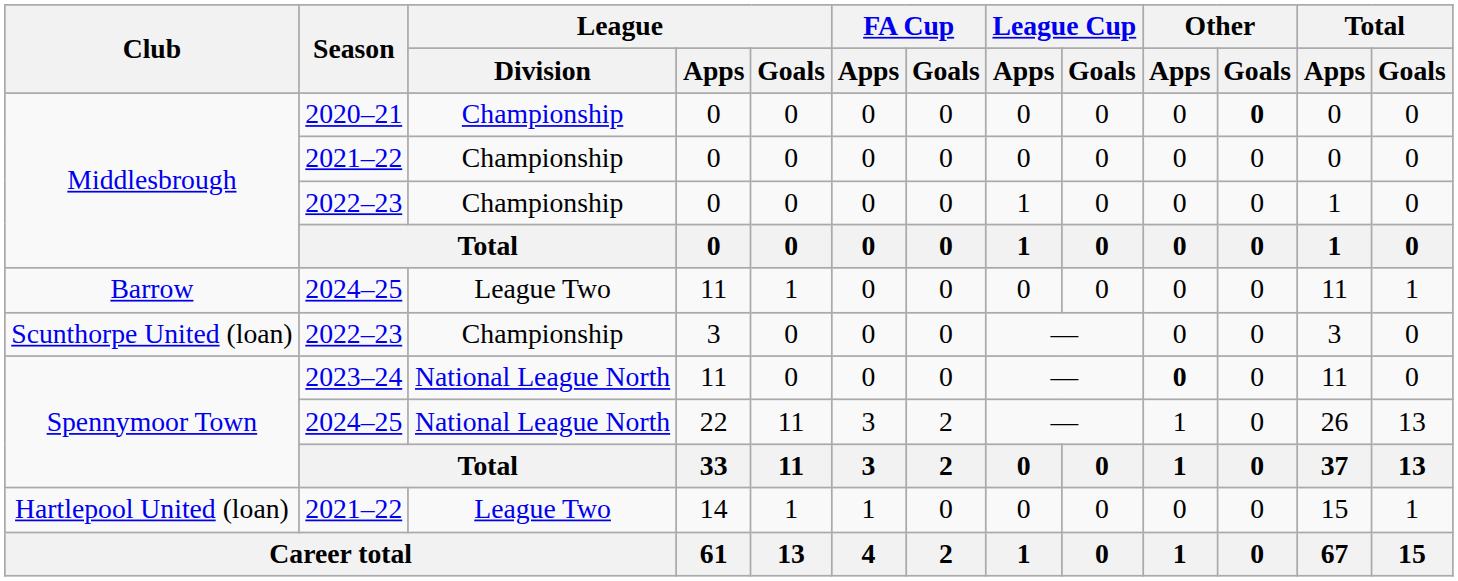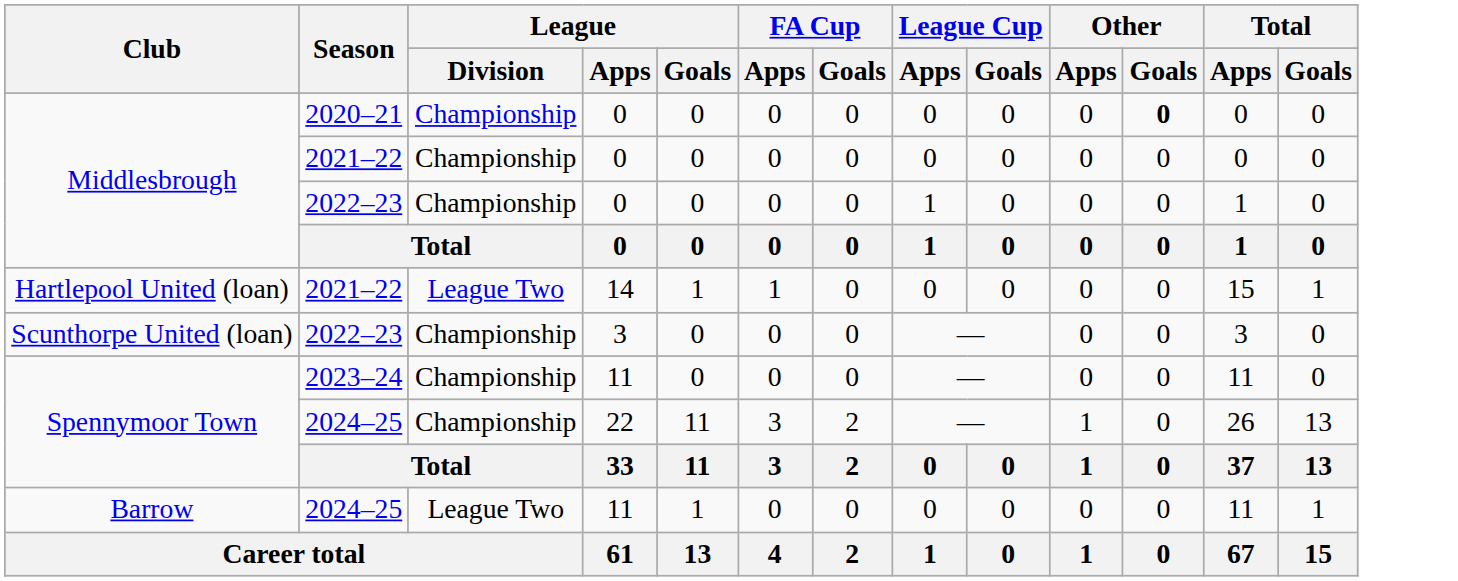 <table class=wikitable style="text-align:center">
 <tr>
 <th rowspan=2>Club</th>
 <th rowspan=2>Season</th>
 <th colspan=3>League</th>
 <th colspan=2><a href='#'>FA Cup</a></th>
 <th colspan=2><a href='#'>League Cup</a></th>
 <th colspan=2>Other</th>
 <th colspan=2>Total</th>
 </tr>
 <tr>
 <th>Division</th>
 <th>Apps</th>
 <th>Goals</th>
 <th>Apps</th>
 <th>Goals</th>
 <th>Apps</th>
 <th>Goals</th>
 <th>Apps</th>
 <th>Goals</th>
 <th>Apps</th>
 <th>Goals</th>
 </tr>
 <tr>
 <td rowspan=4><a href='#'>Middlesbrough</a></td>
 <td><a href='#'>2020–21</a></td>
 <td><a href='#'>Championship</a></td>
 <td>0</td>
 <td>0</td>
 <td>0</td>
 <td>0</td>
 <td>0</td>
 <td>0</td>
 <td>0</td>
 <td><strong>0</strong></td>
 <td>0</td>
 <td>0</td>
 </tr>
 <tr>
 <td><a href='#'>2021–22</a></td>
 <td>Championship</td>
 <td>0</td>
 <td>0</td>
 <td>0</td>
 <td>0</td>
 <td>0</td>
 <td>0</td>
 <td>0</td>
 <td>0</td>
 <td>0</td>
 <td>0</td>
 </tr>
 <tr>
 <td><a href='#'>2022–23</a></td>
 <td>Championship</td>
 <td>0</td>
 <td>0</td>
 <td>0</td>
 <td>0</td>
 <td>1</td>
 <td>0</td>
 <td>0</td>
 <td>0</td>
 <td>1</td>
 <td>0</td>
 </tr>
 <tr>
 <th colspan="2">Total</th>
 <th>0</th>
 <th>0</th>
 <th>0</th>
 <th>0</th>
 <th>1</th>
 <th>0</th>
 <th>0</th>
 <th>0</th>
 <th>1</th>
 <th>0</th>
 </tr>
 <tr>
-<td><a href='#'>Barrow</a></td>
-<td><a href='#'>2024–25</a></td>
-<td>League Two</td>
-<td>11</td>
+<td><a href='#'>Hartlepool United</a> (loan)</td>
+<td><a href='#'>2021–22</a></td>
+<td><a href='#'>League Two</a></td>
+<td>14</td>
+<td>1</td>
 <td>1</td>
 <td>0</td>
 <td>0</td>
 <td>0</td>
 <td>0</td>
 <td>0</td>
-<td>0</td>
-<td>11</td>
+<td>15</td>
 <td>1</td>
 </tr>
 <tr>
 <td><a href='#'>Scunthorpe United</a> (loan)</td>
 <td><a href='#'>2022–23</a></td>
 <td>Championship</td>
 <td>3</td>
 <td>0</td>
 <td>0</td>
 <td>0</td>
 <td colspan="2">—</td>
 <td>0</td>
 <td>0</td>
 <td>3</td>
 <td>0</td>
 </tr>
 <tr>
 <td rowspan=3><a href='#'>Spennymoor Town</a></td>
 <td><a href='#'>2023–24</a></td>
-<td><a href='#'>National League North</a></td>
+<td>Championship</td>
 <td>11</td>
 <td>0</td>
 <td>0</td>
 <td>0</td>
 <td colspan="2">—</td>
-<td><strong>0</strong></td>
+<td>0</td>
 <td>0</td>
 <td>11</td>
 <td>0</td>
 </tr>
 <tr>
 <td><a href='#'>2024–25</a></td>
-<td><a href='#'>National League North</a></td>
+<td>Championship</td>
 <td>22</td>
 <td>11</td>
 <td>3</td>
 <td>2</td>
 <td colspan="2">—</td>
 <td>1</td>
 <td>0</td>
 <td>26</td>
 <td>13</td>
 </tr>
 <tr>
 <th colspan="2">Total</th>
 <th>33</th>
 <th>11</th>
 <th>3</th>
 <th>2</th>
 <th>0</th>
 <th>0</th>
 <th>1</th>
 <th>0</th>
 <th>37</th>
 <th>13</th>
 </tr>
 <tr>
-<td><a href='#'>Hartlepool United</a> (loan)</td>
-<td><a href='#'>2021–22</a></td>
-<td><a href='#'>League Two</a></td>
-<td>14</td>
-<td>1</td>
+<td><a href='#'>Barrow</a></td>
+<td><a href='#'>2024–25</a></td>
+<td>League Two</td>
+<td>11</td>
 <td>1</td>
 <td>0</td>
 <td>0</td>
 <td>0</td>
 <td>0</td>
 <td>0</td>
-<td>15</td>
+<td>0</td>
+<td>11</td>
 <td>1</td>
 </tr>
 <tr>
 <th colspan=3>Career total</th>
 <th>61</th>
 <th>13</th>
 <th>4</th>
 <th>2</th>
 <th>1</th>
 <th>0</th>
 <th>1</th>
 <th>0</th>
 <th>67</th>
 <th>15</th>
 </tr>
 </table>
